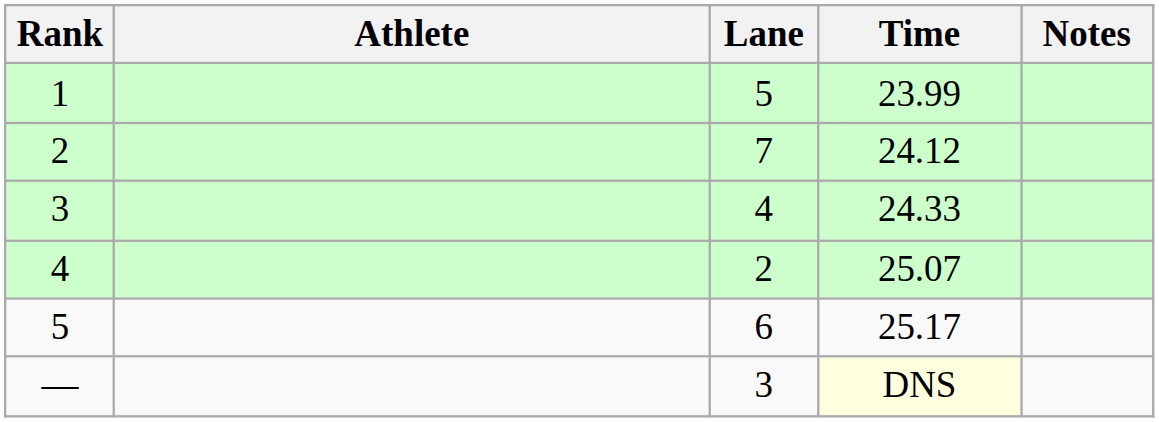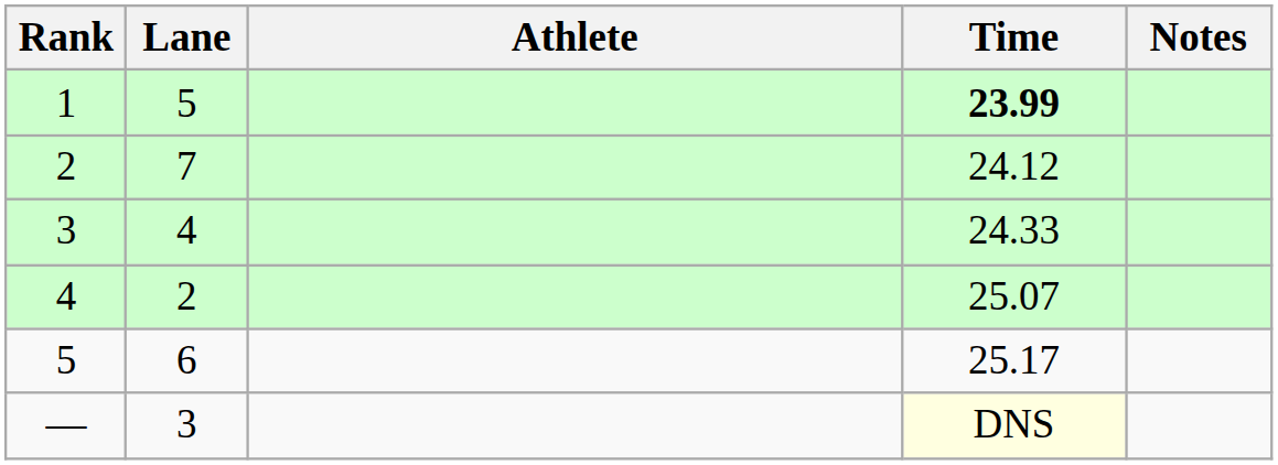 <table class="wikitable sortable" style="text-align:center">
 <tr>
 <th width=40>Rank</th>
+<th width=40>Lane</th>
 <th width=250>Athlete</th>
-<th width=40>Lane</th>
 <th width=80>Time</th>
 <th width=50>Notes</th>
 </tr>
 <tr bgcolor=ccffcc>
 <td>1</td>
+<td>5</td>
 <td align=left></td>
-<td>5</td>
-<td>23.99</td>
+<td><strong>23.99</strong></td>
 <td></td>
 </tr>
 <tr bgcolor=ccffcc>
 <td>2</td>
+<td>7</td>
 <td align=left></td>
-<td>7</td>
 <td>24.12</td>
 <td></td>
 </tr>
 <tr bgcolor=ccffcc>
 <td>3</td>
+<td>4</td>
 <td align=left></td>
-<td>4</td>
 <td>24.33</td>
 <td></td>
 </tr>
 <tr bgcolor=ccffcc>
 <td>4</td>
+<td>2</td>
 <td align=left></td>
-<td>2</td>
 <td>25.07</td>
 <td></td>
 </tr>
 <tr>
 <td>5</td>
+<td>6</td>
 <td align=left></td>
-<td>6</td>
 <td>25.17</td>
 <td></td>
 </tr>
 <tr>
 <td>—</td>
+<td>3</td>
 <td align=left></td>
-<td>3</td>
 <td style="background: lightyellow;">DNS</td>
 <td></td>
 </tr>
 </table>
